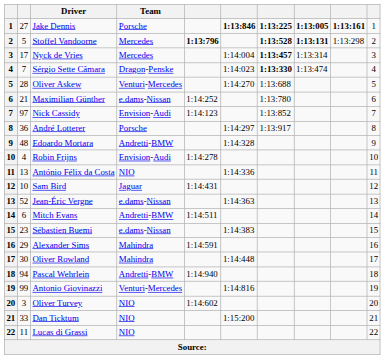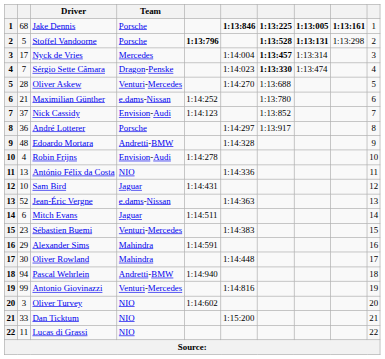 <table class="wikitable sortable" style="font-size: 85%">
 <tr>
 <th scope="col"></th>
 <th scope="col"></th>
 <th scope="col">Driver</th>
 <th scope="col">Team</th>
 <th scope="col"></th>
 <th scope="col"></th>
 <th scope="col"></th>
 <th scope="col"></th>
 <th scope="col"></th>
 <th scope="col"></th>
 </tr>
 <tr>
 <th scope="row">1</th>
-<td align="center">27</td>
+<td align="center">68</td>
 <td data-sort-value="DEN"> <a href='#'>Jake Dennis</a></td>
 <td><a href='#'>Porsche</a></td>
 <td></td>
 <td><strong>1:13:846</strong></td>
 <td><strong>1:13:225</strong></td>
 <td><strong>1:13:005</strong></td>
 <td><strong>1:13:161</strong></td>
 <td align="center">1</td>
 </tr>
 <tr>
 <th scope="row">2</th>
 <td align="center">5</td>
 <td data-sort-value="VAN"> <a href='#'>Stoffel Vandoorne</a></td>
-<td><a href='#'>Mercedes</a></td>
+<td><a href='#'>Porsche</a></td>
 <td><strong>1:13:796</strong></td>
 <td></td>
 <td><strong>1:13:528</strong></td>
 <td><strong>1:13:131</strong></td>
 <td>1:13:298</td>
 <td align="center">2</td>
 </tr>
 <tr>
 <th scope="row">3</th>
 <td align="center">17</td>
 <td data-sort-value="DEV"> <a href='#'>Nyck de Vries</a></td>
 <td><a href='#'>Mercedes</a></td>
 <td></td>
 <td>1:14:004</td>
 <td><strong>1:13:457</strong></td>
 <td>1:13:314</td>
 <td></td>
 <td align="center">3</td>
 </tr>
 <tr>
 <th scope="row">4</th>
 <td align="center">7</td>
 <td data-sort-value="SET"> <a href='#'>Sérgio Sette Câmara</a></td>
 <td><a href='#'>Dragon</a>-<a href='#'>Penske</a></td>
 <td></td>
 <td>1:14:023</td>
 <td><strong>1:13:330</strong></td>
 <td>1:13:474</td>
 <td></td>
 <td align="center">4</td>
 </tr>
 <tr>
 <th scope="row">5</th>
 <td align="center">28</td>
 <td data-sort-value="ASK"> <a href='#'>Oliver Askew</a></td>
 <td><a href='#'>Venturi</a>-<a href='#'>Mercedes</a></td>
 <td></td>
 <td>1:14:270</td>
 <td>1:13:688</td>
 <td></td>
 <td></td>
 <td align="center">5</td>
 </tr>
 <tr>
 <th scope="row">6</th>
 <td align="center">21</td>
 <td data-sort-value="GUE"> <a href='#'>Maximilian Günther</a></td>
 <td><a href='#'>e.dams</a>-<a href='#'>Nissan</a></td>
 <td>1:14:252</td>
 <td></td>
 <td>1:13:780</td>
 <td></td>
 <td></td>
 <td align="center">6</td>
 </tr>
 <tr>
 <th scope="row">7</th>
-<td align="center">97</td>
+<td align="center">37</td>
 <td data-sort-value="CAS"> <a href='#'>Nick Cassidy</a></td>
 <td><a href='#'>Envision</a>-<a href='#'>Audi</a></td>
 <td>1:14:123</td>
 <td></td>
 <td>1:13:852</td>
 <td></td>
 <td></td>
 <td align="center">7</td>
 </tr>
 <tr>
 <th scope="row">8</th>
 <td align="center">36</td>
 <td data-sort-value="LOT"> <a href='#'>André Lotterer</a></td>
 <td><a href='#'>Porsche</a></td>
 <td></td>
 <td>1:14:297</td>
 <td>1:13:917</td>
 <td></td>
 <td></td>
 <td align="center">8</td>
 </tr>
 <tr>
 <th scope="row">9</th>
 <td align="center">48</td>
 <td data-sort-value="MOR"> <a href='#'>Edoardo Mortara</a></td>
 <td><a href='#'>Andretti</a>-<a href='#'>BMW</a></td>
 <td></td>
 <td>1:14:328</td>
 <td></td>
 <td></td>
 <td></td>
 <td align="center">9</td>
 </tr>
 <tr>
 <th scope="row">10</th>
 <td align="center">4</td>
 <td data-sort-value="FRI"> <a href='#'>Robin Frijns</a></td>
 <td><a href='#'>Envision</a>-<a href='#'>Audi</a></td>
 <td>1:14:278</td>
 <td></td>
 <td></td>
 <td></td>
 <td></td>
 <td align="center">10</td>
 </tr>
 <tr>
 <th scope="row">11</th>
 <td align="center">13</td>
 <td data-sort-value="DAC"> <a href='#'>António Félix da Costa</a></td>
 <td><a href='#'>NIO</a></td>
 <td></td>
 <td>1:14:336</td>
 <td></td>
 <td></td>
 <td></td>
 <td align="center">11</td>
 </tr>
 <tr>
 <th scope="row">12</th>
 <td align="center">10</td>
 <td data-sort-value="BIR"> <a href='#'>Sam Bird</a></td>
 <td><a href='#'>Jaguar</a></td>
 <td>1:14:431</td>
 <td></td>
 <td></td>
 <td></td>
 <td></td>
 <td align="center">12</td>
 </tr>
 <tr>
 <th scope="row">13</th>
 <td align="center">52</td>
 <td data-sort-value="JEV"> <a href='#'>Jean-Éric Vergne</a></td>
 <td><a href='#'>e.dams</a>-<a href='#'>Nissan</a></td>
 <td></td>
 <td>1:14:363</td>
 <td></td>
 <td></td>
 <td></td>
 <td align="center">13</td>
 </tr>
 <tr>
 <th scope="row">14</th>
 <td align="center">6</td>
 <td data-sort-value="EVA"> <a href='#'>Mitch Evans</a></td>
-<td><a href='#'>Andretti</a>-<a href='#'>BMW</a></td>
+<td><a href='#'>Jaguar</a></td>
 <td>1:14:511</td>
 <td></td>
 <td></td>
 <td></td>
 <td></td>
 <td align="center">14</td>
 </tr>
 <tr>
 <th scope="row">15</th>
 <td align="center">23</td>
 <td data-sort-value="BUE"> <a href='#'>Sébastien Buemi</a></td>
-<td><a href='#'>e.dams</a>-<a href='#'>Nissan</a></td>
+<td><a href='#'>Venturi</a>-<a href='#'>Mercedes</a></td>
 <td></td>
 <td>1:14:383</td>
 <td></td>
 <td></td>
 <td></td>
 <td align="center">15</td>
 </tr>
 <tr>
 <th scope="row">16</th>
 <td align="center">29</td>
 <td data-sort-value="SIM"> <a href='#'>Alexander Sims</a></td>
 <td><a href='#'>Mahindra</a></td>
 <td>1:14:591</td>
 <td></td>
 <td></td>
 <td></td>
 <td></td>
 <td align="center">16</td>
 </tr>
 <tr>
 <th scope="row">17</th>
 <td align="center">30</td>
 <td data-sort-value="ROW"> <a href='#'>Oliver Rowland</a></td>
 <td><a href='#'>Mahindra</a></td>
 <td></td>
 <td>1:14:448</td>
 <td></td>
 <td></td>
 <td></td>
 <td align="center">17</td>
 </tr>
 <tr>
 <th scope="row">18</th>
 <td align="center">94</td>
 <td data-sort-value="WEH"> <a href='#'>Pascal Wehrlein</a></td>
 <td><a href='#'>Andretti</a>-<a href='#'>BMW</a></td>
 <td>1:14:940</td>
 <td></td>
 <td></td>
 <td></td>
 <td></td>
 <td align="center">18</td>
 </tr>
 <tr>
 <th scope="row">19</th>
 <td align="center">99</td>
 <td data-sort-value="GIO"> <a href='#'>Antonio Giovinazzi</a></td>
 <td><a href='#'>Venturi</a>-<a href='#'>Mercedes</a></td>
 <td></td>
 <td>1:14:816</td>
 <td></td>
 <td></td>
 <td></td>
 <td align="center">19</td>
 </tr>
 <tr>
 <th scope="row">20</th>
 <td align="center">3</td>
 <td data-sort-value="TUR"> <a href='#'>Oliver Turvey</a></td>
 <td><a href='#'>NIO</a></td>
 <td>1:14:602</td>
 <td></td>
 <td></td>
 <td></td>
 <td></td>
 <td align="center">20</td>
 </tr>
 <tr>
 <th scope="row">21</th>
 <td align="center">33</td>
 <td data-sort-value="TIC"> <a href='#'>Dan Ticktum</a></td>
 <td><a href='#'>NIO</a></td>
 <td></td>
 <td>1:15:200</td>
 <td></td>
 <td></td>
 <td></td>
 <td align="center">21</td>
 </tr>
 <tr>
 <th scope="row">22</th>
 <td align="center">11</td>
 <td data-sort-value="DIG"> <a href='#'>Lucas di Grassi</a></td>
 <td><a href='#'>NIO</a></td>
 <td></td>
 <td></td>
 <td></td>
 <td></td>
 <td></td>
 <td align="center">22</td>
 </tr>
 <tr>
 <th colspan="10">Source:</th>
 </tr>
 </table>
